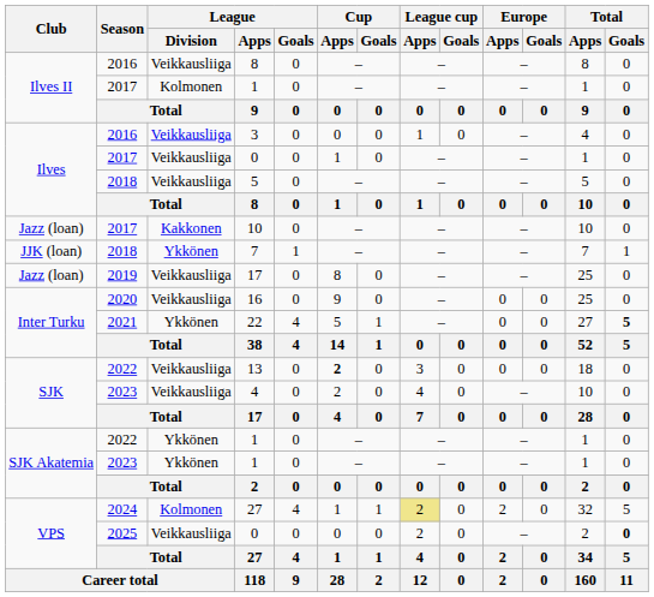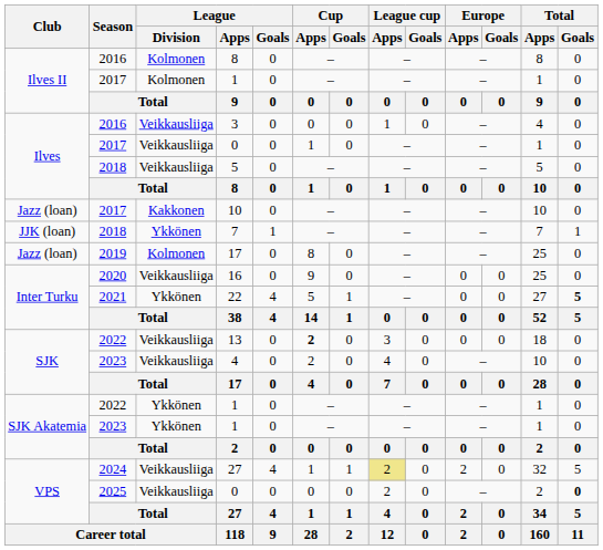 <table class="wikitable" style="text-align:center">
 <tr>
 <th rowspan="2">Club</th>
 <th rowspan="2">Season</th>
 <th colspan="3">League</th>
 <th colspan="2">Cup</th>
 <th colspan="2">League cup</th>
 <th colspan="2">Europe</th>
 <th colspan="2">Total</th>
 </tr>
 <tr>
 <th>Division</th>
 <th>Apps</th>
 <th>Goals</th>
 <th>Apps</th>
 <th>Goals</th>
 <th>Apps</th>
 <th>Goals</th>
 <th>Apps</th>
 <th>Goals</th>
 <th>Apps</th>
 <th>Goals</th>
 </tr>
 <tr>
 <td rowspan=3><a href='#'>Ilves II</a></td>
 <td>2016</td>
-<td>Veikkausliiga</td>
+<td><a href='#'>Kolmonen</a></td>
 <td>8</td>
 <td>0</td>
 <td colspan=2>–</td>
 <td colspan=2>–</td>
 <td colspan=2>–</td>
 <td>8</td>
 <td>0</td>
 </tr>
 <tr>
 <td>2017</td>
 <td>Kolmonen</td>
 <td>1</td>
 <td>0</td>
 <td colspan=2>–</td>
 <td colspan=2>–</td>
 <td colspan=2>–</td>
 <td>1</td>
 <td>0</td>
 </tr>
 <tr>
 <th colspan=2>Total</th>
 <th>9</th>
 <th>0</th>
 <th>0</th>
 <th>0</th>
 <th>0</th>
 <th>0</th>
 <th>0</th>
 <th>0</th>
 <th>9</th>
 <th>0</th>
 </tr>
 <tr>
 <td rowspan=4><a href='#'>Ilves</a></td>
 <td><a href='#'>2016</a></td>
 <td><a href='#'>Veikkausliiga</a></td>
 <td>3</td>
 <td>0</td>
 <td>0</td>
 <td>0</td>
 <td>1</td>
 <td>0</td>
 <td colspan=2>–</td>
 <td>4</td>
 <td>0</td>
 </tr>
 <tr>
 <td><a href='#'>2017</a></td>
 <td>Veikkausliiga</td>
 <td>0</td>
 <td>0</td>
 <td>1</td>
 <td>0</td>
 <td colspan=2>–</td>
 <td colspan=2>–</td>
 <td>1</td>
 <td>0</td>
 </tr>
 <tr>
 <td><a href='#'>2018</a></td>
 <td>Veikkausliiga</td>
 <td>5</td>
 <td>0</td>
 <td colspan=2>–</td>
 <td colspan=2>–</td>
 <td colspan=2>–</td>
 <td>5</td>
 <td>0</td>
 </tr>
 <tr>
 <th colspan=2>Total</th>
 <th>8</th>
 <th>0</th>
 <th>1</th>
 <th>0</th>
 <th>1</th>
 <th>0</th>
 <th>0</th>
 <th>0</th>
 <th>10</th>
 <th>0</th>
 </tr>
 <tr>
 <td><a href='#'>Jazz</a> (loan)</td>
 <td><a href='#'>2017</a></td>
 <td><a href='#'>Kakkonen</a></td>
 <td>10</td>
 <td>0</td>
 <td colspan=2>–</td>
 <td colspan=2>–</td>
 <td colspan=2>–</td>
 <td>10</td>
 <td>0</td>
 </tr>
 <tr>
 <td><a href='#'>JJK</a> (loan)</td>
 <td><a href='#'>2018</a></td>
 <td><a href='#'>Ykkönen</a></td>
 <td>7</td>
 <td>1</td>
 <td colspan=2>–</td>
 <td colspan=2>–</td>
 <td colspan=2>–</td>
 <td>7</td>
 <td>1</td>
 </tr>
 <tr>
 <td><a href='#'>Jazz</a> (loan)</td>
 <td><a href='#'>2019</a></td>
-<td>Veikkausliiga</td>
+<td><a href='#'>Kolmonen</a></td>
 <td>17</td>
 <td>0</td>
 <td>8</td>
 <td>0</td>
 <td colspan=2>–</td>
 <td colspan=2>–</td>
 <td>25</td>
 <td>0</td>
 </tr>
 <tr>
 <td rowspan=3><a href='#'>Inter Turku</a></td>
 <td><a href='#'>2020</a></td>
 <td>Veikkausliiga</td>
 <td>16</td>
 <td>0</td>
 <td>9</td>
 <td>0</td>
 <td colspan=2>–</td>
 <td>0</td>
 <td>0</td>
 <td>25</td>
 <td>0</td>
 </tr>
 <tr>
 <td><a href='#'>2021</a></td>
 <td>Ykkönen</td>
 <td>22</td>
 <td>4</td>
 <td>5</td>
 <td>1</td>
 <td colspan=2>–</td>
 <td>0</td>
 <td>0</td>
 <td>27</td>
 <td><strong>5</strong></td>
 </tr>
 <tr>
 <th colspan=2>Total</th>
 <th>38</th>
 <th>4</th>
 <th>14</th>
 <th>1</th>
 <th>0</th>
 <th>0</th>
 <th>0</th>
 <th>0</th>
 <th>52</th>
 <th>5</th>
 </tr>
 <tr>
 <td rowspan=3><a href='#'>SJK</a></td>
 <td><a href='#'>2022</a></td>
 <td>Veikkausliiga</td>
 <td>13</td>
 <td>0</td>
 <td><strong>2</strong></td>
 <td>0</td>
 <td>3</td>
 <td>0</td>
 <td>0</td>
 <td>0</td>
 <td>18</td>
 <td>0</td>
 </tr>
 <tr>
 <td><a href='#'>2023</a></td>
 <td>Veikkausliiga</td>
 <td>4</td>
 <td>0</td>
 <td>2</td>
 <td>0</td>
 <td>4</td>
 <td>0</td>
 <td colspan=2>–</td>
 <td>10</td>
 <td>0</td>
 </tr>
 <tr>
 <th colspan=2>Total</th>
 <th>17</th>
 <th>0</th>
 <th>4</th>
 <th>0</th>
 <th>7</th>
 <th>0</th>
 <th>0</th>
 <th>0</th>
 <th>28</th>
 <th>0</th>
 </tr>
 <tr>
 <td rowspan=3><a href='#'>SJK Akatemia</a></td>
 <td>2022</td>
 <td>Ykkönen</td>
 <td>1</td>
 <td>0</td>
 <td colspan=2>–</td>
 <td colspan=2>–</td>
 <td colspan=2>–</td>
 <td>1</td>
 <td>0</td>
 </tr>
 <tr>
 <td><a href='#'>2023</a></td>
 <td>Ykkönen</td>
 <td>1</td>
 <td>0</td>
 <td colspan=2>–</td>
 <td colspan=2>–</td>
 <td colspan=2>–</td>
 <td>1</td>
 <td>0</td>
 </tr>
 <tr>
 <th colspan=2>Total</th>
 <th>2</th>
 <th>0</th>
 <th>0</th>
 <th>0</th>
 <th>0</th>
 <th>0</th>
 <th>0</th>
 <th>0</th>
 <th>2</th>
 <th>0</th>
 </tr>
 <tr>
 <td rowspan=3><a href='#'>VPS</a></td>
 <td><a href='#'>2024</a></td>
-<td><a href='#'>Kolmonen</a></td>
+<td>Veikkausliiga</td>
 <td>27</td>
 <td>4</td>
 <td>1</td>
 <td>1</td>
 <td style="background: khaki;">2</td>
 <td>0</td>
 <td>2</td>
 <td>0</td>
 <td>32</td>
 <td>5</td>
 </tr>
 <tr>
 <td><a href='#'>2025</a></td>
 <td>Veikkausliiga</td>
 <td>0</td>
 <td>0</td>
 <td>0</td>
 <td>0</td>
 <td>2</td>
 <td>0</td>
 <td colspan=2>–</td>
 <td>2</td>
 <td><strong>0</strong></td>
 </tr>
 <tr>
 <th colspan=2>Total</th>
 <th>27</th>
 <th>4</th>
 <th>1</th>
 <th>1</th>
 <th>4</th>
 <th>0</th>
 <th>2</th>
 <th>0</th>
 <th>34</th>
 <th>5</th>
 </tr>
 <tr>
 <th colspan="3">Career total</th>
 <th>118</th>
 <th>9</th>
 <th>28</th>
 <th>2</th>
 <th>12</th>
 <th>0</th>
 <th>2</th>
 <th>0</th>
 <th>160</th>
 <th>11</th>
 </tr>
 </table>
